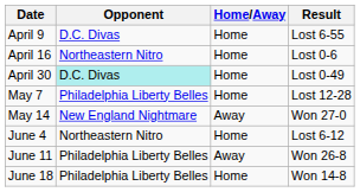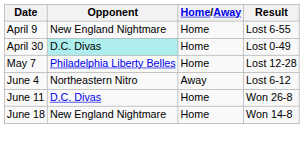 <table class="wikitable">
 <tr>
 <th>Date</th>
 <th>Opponent</th>
 <th><a href='#'>Home</a>/<a href='#'>Away</a></th>
 <th>Result</th>
 </tr>
 <tr>
 <td>April 9</td>
-<td><a href='#'>D.C. Divas</a></td>
+<td>New England Nightmare</td>
 <td>Home</td>
 <td>Lost 6-55</td>
-</tr>
-<tr>
-<td>April 16</td>
-<td><a href='#'>Northeastern Nitro</a></td>
-<td>Home</td>
-<td>Lost 0-6</td>
 </tr>
 <tr>
 <td>April 30</td>
 <td style="background: paleturquoise;">D.C. Divas</td>
 <td>Home</td>
 <td>Lost 0-49</td>
 </tr>
 <tr>
 <td>May 7</td>
 <td><a href='#'>Philadelphia Liberty Belles</a></td>
 <td>Home</td>
 <td>Lost 12-28</td>
 </tr>
 <tr>
-<td>May 14</td>
-<td><a href='#'>New England Nightmare</a></td>
-<td>Away</td>
-<td>Won 27-0</td>
-</tr>
-<tr>
 <td>June 4</td>
 <td>Northeastern Nitro</td>
-<td>Home</td>
+<td>Away</td>
 <td>Lost 6-12</td>
 </tr>
 <tr>
 <td>June 11</td>
-<td>Philadelphia Liberty Belles</td>
-<td>Away</td>
+<td><a href='#'>D.C. Divas</a></td>
+<td>Home</td>
 <td>Won 26-8</td>
 </tr>
 <tr>
 <td>June 18</td>
-<td>Philadelphia Liberty Belles</td>
+<td>New England Nightmare</td>
 <td>Home</td>
 <td>Won 14-8</td>
 </tr>
 </table>
